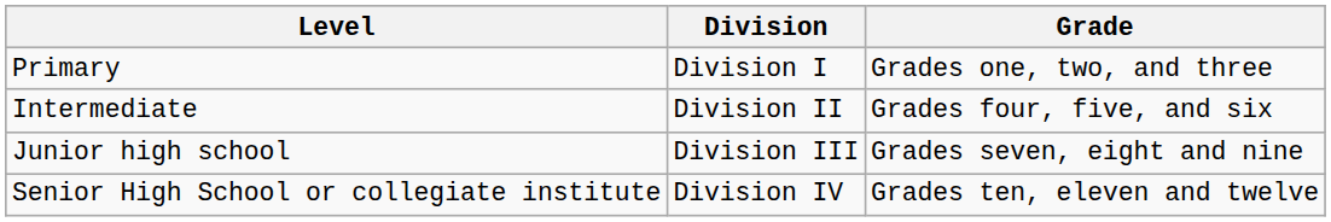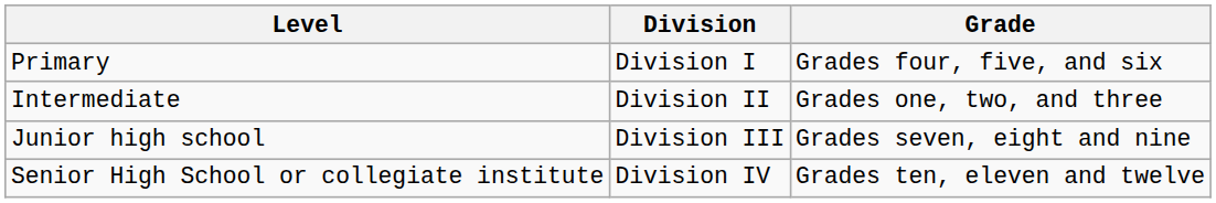 <table class="wikitable">
 <tr>
 <th>Level</th>
 <th>Division</th>
 <th>Grade</th>
 </tr>
 <tr>
 <td>Primary</td>
 <td>Division I</td>
-<td>Grades one, two, and three</td>
+<td>Grades four, five, and six</td>
 </tr>
 <tr>
 <td>Intermediate</td>
 <td>Division II</td>
-<td>Grades four, five, and six</td>
+<td>Grades one, two, and three</td>
 </tr>
 <tr>
 <td>Junior high school</td>
 <td>Division III</td>
 <td>Grades seven, eight and nine</td>
 </tr>
 <tr>
 <td>Senior High School or collegiate institute</td>
 <td>Division IV</td>
 <td>Grades ten, eleven and twelve</td>
 </tr>
 </table>
